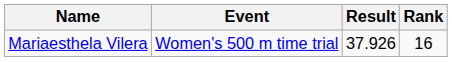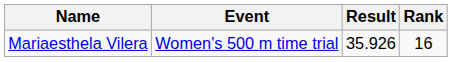 <table class="wikitable sortable">
 <tr>
 <th>Name</th>
 <th>Event</th>
 <th>Result</th>
 <th>Rank</th>
 </tr>
 <tr>
 <td><a href='#'>Mariaesthela Vilera</a></td>
 <td><a href='#'>Women's 500 m time trial</a></td>
-<td>37.926</td>
+<td>35.926</td>
 <td align=center>16</td>
 </tr>
 </table>
